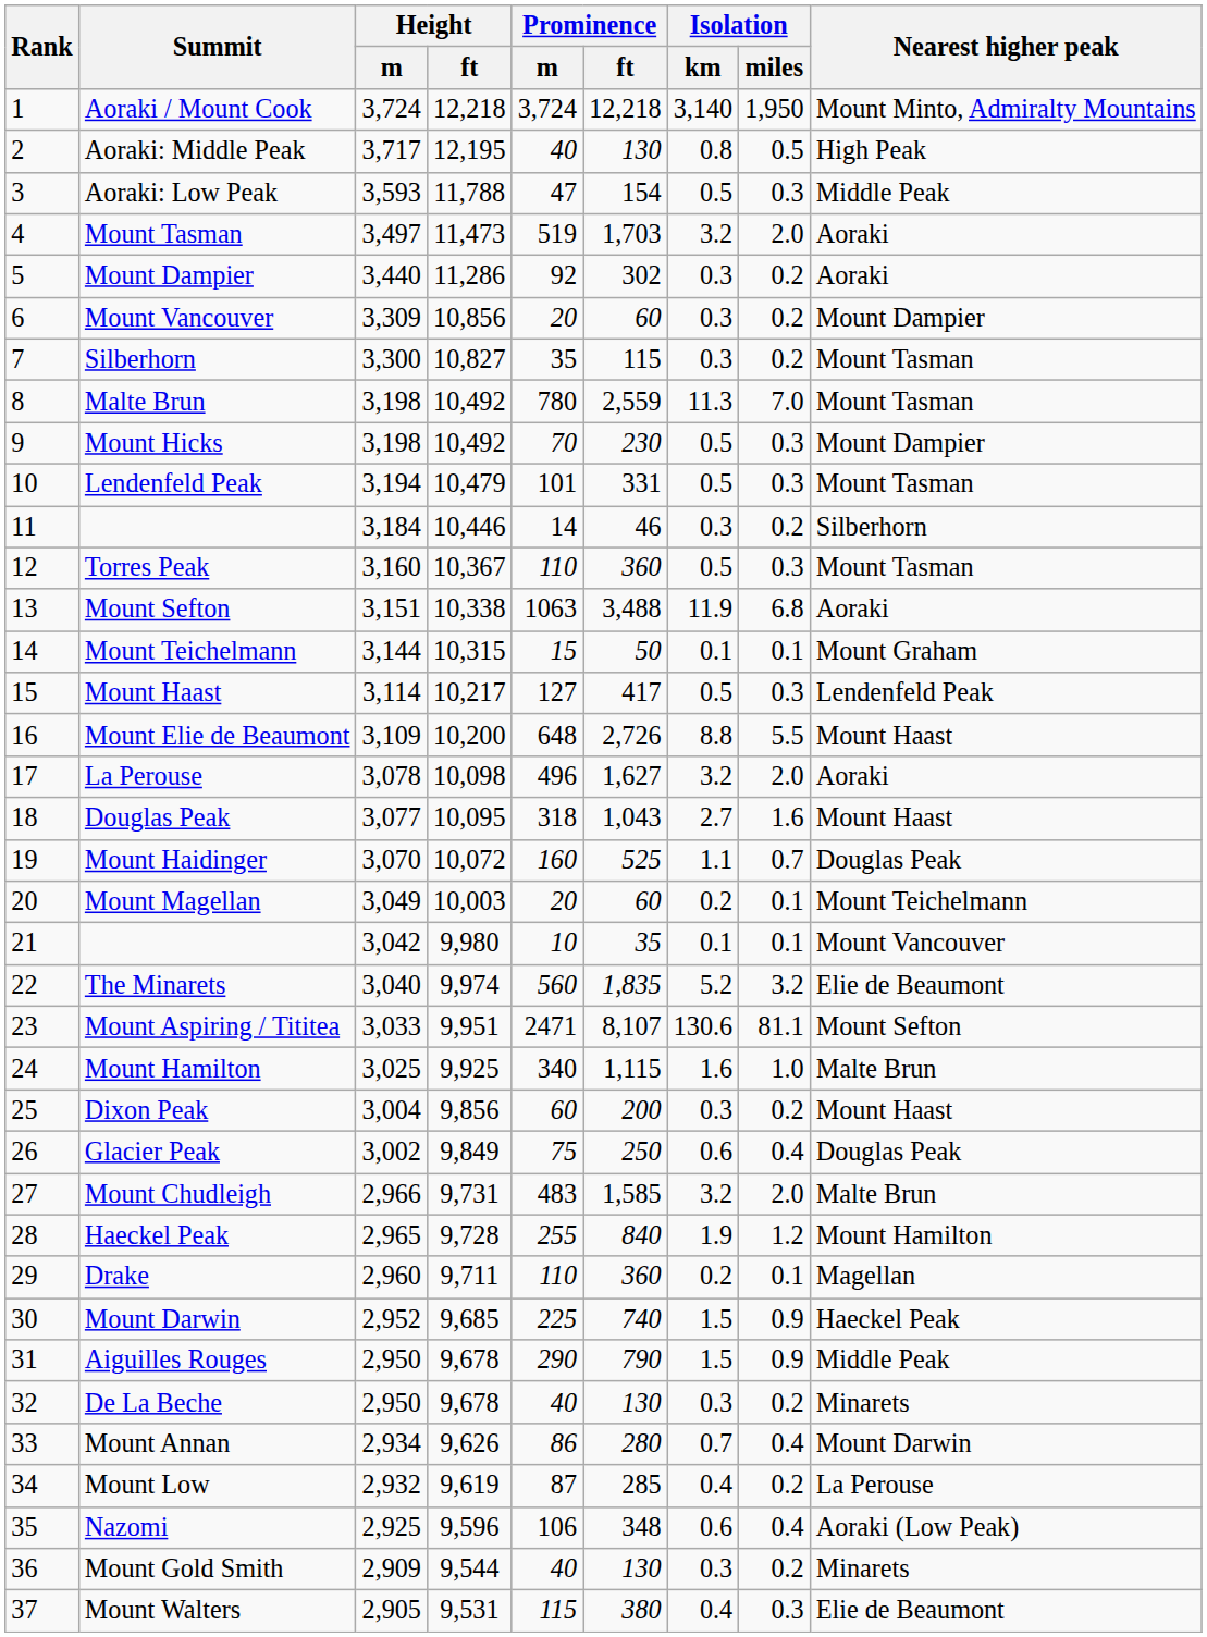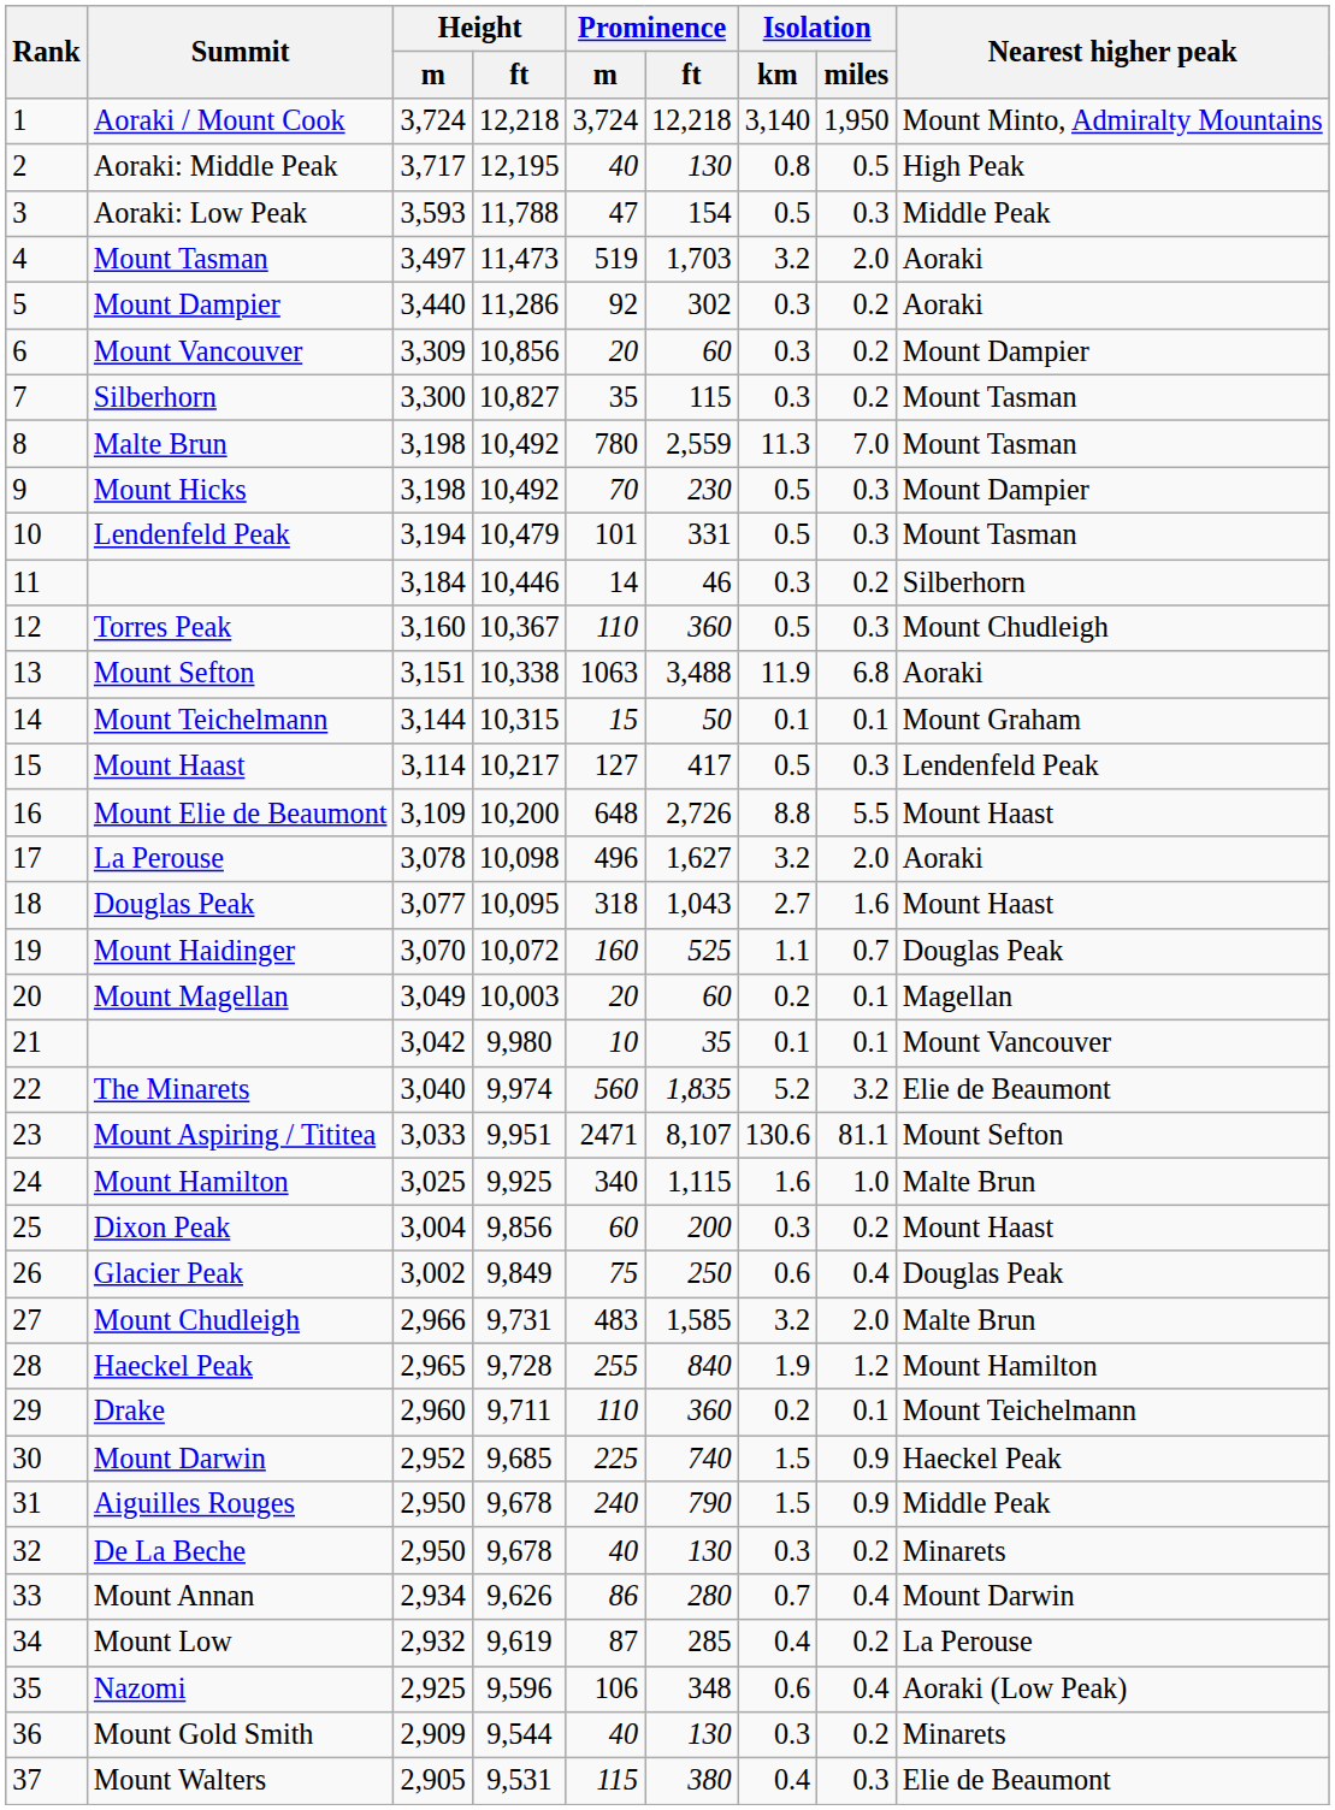 <table class="wikitable sortable">
 <tr>
 <th rowspan="2">Rank</th>
 <th rowspan="2">Summit</th>
 <th colspan="2">Height</th>
 <th colspan="2"><a href='#'>Prominence</a></th>
 <th colspan="2"><a href='#'>Isolation</a></th>
 <th rowspan="2">Nearest higher peak</th>
 </tr>
 <tr>
 <th>m</th>
 <th>ft</th>
 <th>m</th>
 <th>ft</th>
 <th>km</th>
 <th>miles</th>
 </tr>
 <tr>
 <td>1</td>
 <td><a href='#'>Aoraki / Mount Cook</a></td>
 <td align=center>3,724</td>
 <td align=center>12,218</td>
 <td align=right>3,724</td>
 <td align=right>12,218</td>
 <td align=right>3,140</td>
 <td align=right>1,950</td>
 <td>Mount Minto, <a href='#'>Admiralty Mountains</a></td>
 </tr>
 <tr>
 <td>2</td>
 <td>Aoraki: Middle Peak</td>
 <td align=center>3,717</td>
 <td align=center>12,195</td>
 <td align=right><em>40</em></td>
 <td align=right><em>130</em></td>
 <td align=right>0.8</td>
 <td align=right>0.5</td>
 <td>High Peak</td>
 </tr>
 <tr>
 <td>3</td>
 <td>Aoraki: Low Peak</td>
 <td align=center>3,593</td>
 <td align=center>11,788</td>
 <td align=right>47</td>
 <td align=right>154</td>
 <td align=right>0.5</td>
 <td align=right>0.3</td>
 <td>Middle Peak</td>
 </tr>
 <tr>
 <td>4</td>
 <td><a href='#'>Mount Tasman</a></td>
 <td align=center>3,497</td>
 <td align=center>11,473</td>
 <td align=right>519</td>
 <td align=right>1,703</td>
 <td align=right>3.2</td>
 <td align=right>2.0</td>
 <td>Aoraki</td>
 </tr>
 <tr>
 <td>5</td>
 <td><a href='#'>Mount Dampier</a></td>
 <td align=center>3,440</td>
 <td align=center>11,286</td>
 <td align=right>92</td>
 <td align=right>302</td>
 <td align=right>0.3</td>
 <td align=right>0.2</td>
 <td>Aoraki</td>
 </tr>
 <tr>
 <td>6</td>
 <td><a href='#'>Mount Vancouver</a></td>
 <td align=center>3,309</td>
 <td align=center>10,856</td>
 <td align=right><em>20</em></td>
 <td align=right><em>60</em></td>
 <td align=right>0.3</td>
 <td align=right>0.2</td>
 <td>Mount Dampier</td>
 </tr>
 <tr>
 <td>7</td>
 <td><a href='#'>Silberhorn</a></td>
 <td align=center>3,300</td>
 <td align=center>10,827</td>
 <td align=right>35</td>
 <td align=right>115</td>
 <td align=right>0.3</td>
 <td align=right>0.2</td>
 <td>Mount Tasman</td>
 </tr>
 <tr>
 <td>8</td>
 <td><a href='#'>Malte Brun</a></td>
 <td align=center>3,198</td>
 <td align=center>10,492</td>
 <td align=right>780</td>
 <td align=right>2,559</td>
 <td align=right>11.3</td>
 <td align=right>7.0</td>
 <td>Mount Tasman</td>
 </tr>
 <tr>
 <td>9</td>
 <td><a href='#'>Mount Hicks</a></td>
 <td align=center>3,198</td>
 <td align=center>10,492</td>
 <td align=right><em>70</em></td>
 <td align=right><em>230</em></td>
 <td align=right>0.5</td>
 <td align=right>0.3</td>
 <td>Mount Dampier</td>
 </tr>
 <tr>
 <td>10</td>
 <td><a href='#'>Lendenfeld Peak</a></td>
 <td align=center>3,194</td>
 <td align=center>10,479</td>
 <td align=right>101</td>
 <td align=right>331</td>
 <td align=right>0.5</td>
 <td align=right>0.3</td>
 <td>Mount Tasman</td>
 </tr>
 <tr>
 <td>11</td>
 <td></td>
 <td align=center>3,184</td>
 <td align=center>10,446</td>
 <td align=right>14</td>
 <td align=right>46</td>
 <td align=right>0.3</td>
 <td align=right>0.2</td>
 <td>Silberhorn</td>
 </tr>
 <tr>
 <td>12</td>
 <td><a href='#'>Torres Peak</a></td>
 <td align=center>3,160</td>
 <td align=center>10,367</td>
 <td align=right><em>110</em></td>
 <td align=right><em>360</em></td>
 <td align=right>0.5</td>
 <td align=right>0.3</td>
-<td>Mount Tasman</td>
+<td>Mount Chudleigh</td>
 </tr>
 <tr>
 <td>13</td>
 <td><a href='#'>Mount Sefton</a></td>
 <td align=center>3,151</td>
 <td align=center>10,338</td>
 <td align=right>1063</td>
 <td align=right>3,488</td>
 <td align=right>11.9</td>
 <td align=right>6.8</td>
 <td>Aoraki</td>
 </tr>
 <tr>
 <td>14</td>
 <td><a href='#'>Mount Teichelmann</a></td>
 <td align=center>3,144</td>
 <td align=center>10,315</td>
 <td align=right><em>15</em></td>
 <td align=right><em>50</em></td>
 <td align=right>0.1</td>
 <td align=right>0.1</td>
 <td>Mount Graham</td>
 </tr>
 <tr>
 <td>15</td>
 <td><a href='#'>Mount Haast</a></td>
 <td align=center>3,114</td>
 <td align=center>10,217</td>
 <td align=right>127</td>
 <td align=right>417</td>
 <td align=right>0.5</td>
 <td align=right>0.3</td>
 <td>Lendenfeld Peak</td>
 </tr>
 <tr>
 <td>16</td>
 <td><a href='#'>Mount Elie de Beaumont</a></td>
 <td align=center>3,109</td>
 <td align=center>10,200</td>
 <td align=right>648</td>
 <td align=right>2,726</td>
 <td align=right>8.8</td>
 <td align=right>5.5</td>
 <td>Mount Haast</td>
 </tr>
 <tr>
 <td>17</td>
 <td><a href='#'>La Perouse</a></td>
 <td align=center>3,078</td>
 <td align=center>10,098</td>
 <td align=right>496</td>
 <td align=right>1,627</td>
 <td align=right>3.2</td>
 <td align=right>2.0</td>
 <td>Aoraki</td>
 </tr>
 <tr>
 <td>18</td>
 <td><a href='#'>Douglas Peak</a></td>
 <td align=center>3,077</td>
 <td align=center>10,095</td>
 <td align=right>318</td>
 <td align=right>1,043</td>
 <td align=right>2.7</td>
 <td align=right>1.6</td>
 <td>Mount Haast</td>
 </tr>
 <tr>
 <td>19</td>
 <td><a href='#'>Mount Haidinger</a></td>
 <td align=center>3,070</td>
 <td align=center>10,072</td>
 <td align=right><em>160</em></td>
 <td align=right><em>525</em></td>
 <td align=right>1.1</td>
 <td align=right>0.7</td>
 <td>Douglas Peak</td>
 </tr>
 <tr>
 <td>20</td>
 <td><a href='#'>Mount Magellan</a></td>
 <td align=center>3,049</td>
 <td align=center>10,003</td>
 <td align=right><em>20</em></td>
 <td align=right><em>60</em></td>
 <td align=right>0.2</td>
 <td align=right>0.1</td>
-<td>Mount Teichelmann</td>
+<td>Magellan</td>
 </tr>
 <tr>
 <td>21</td>
 <td></td>
 <td align=center>3,042</td>
 <td align=center>9,980</td>
 <td align=right><em>10</em></td>
 <td align=right><em>35</em></td>
 <td align=right>0.1</td>
 <td align=right>0.1</td>
 <td>Mount Vancouver</td>
 </tr>
 <tr>
 <td>22</td>
 <td><a href='#'>The Minarets</a></td>
 <td align=center>3,040</td>
 <td align=center>9,974</td>
 <td align=right><em>560</em></td>
 <td align=right><em>1,835</em></td>
 <td align=right>5.2</td>
 <td align=right>3.2</td>
 <td>Elie de Beaumont</td>
 </tr>
 <tr>
 <td>23</td>
 <td><a href='#'>Mount Aspiring / Tititea</a></td>
 <td align=center>3,033</td>
 <td align=center>9,951</td>
 <td align=right>2471</td>
 <td align=right>8,107</td>
 <td align=right>130.6</td>
 <td align=right>81.1</td>
 <td>Mount Sefton</td>
 </tr>
 <tr>
 <td>24</td>
 <td><a href='#'>Mount Hamilton</a></td>
 <td align=center>3,025</td>
 <td align=center>9,925</td>
 <td align=right>340</td>
 <td align=right>1,115</td>
 <td align=right>1.6</td>
 <td align=right>1.0</td>
 <td>Malte Brun</td>
 </tr>
 <tr>
 <td>25</td>
 <td><a href='#'>Dixon Peak</a></td>
 <td align=center>3,004</td>
 <td align=center>9,856</td>
 <td align=right><em>60</em></td>
 <td align=right><em>200</em></td>
 <td align=right>0.3</td>
 <td align=right>0.2</td>
 <td>Mount Haast</td>
 </tr>
 <tr>
 <td>26</td>
 <td><a href='#'>Glacier Peak</a></td>
 <td align=center>3,002</td>
 <td align=center>9,849</td>
 <td align=right><em>75</em></td>
 <td align=right><em>250</em></td>
 <td align=right>0.6</td>
 <td align=right>0.4</td>
 <td>Douglas Peak</td>
 </tr>
 <tr>
 <td>27</td>
 <td><a href='#'>Mount Chudleigh</a></td>
 <td align=center>2,966</td>
 <td align=center>9,731</td>
 <td align=right>483</td>
 <td align=right>1,585</td>
 <td align=right>3.2</td>
 <td align=right>2.0</td>
 <td>Malte Brun</td>
 </tr>
 <tr>
 <td>28</td>
 <td><a href='#'>Haeckel Peak</a></td>
 <td align=center>2,965</td>
 <td align=center>9,728</td>
 <td align=right><em>255</em></td>
 <td align=right><em>840</em></td>
 <td align=right>1.9</td>
 <td align=right>1.2</td>
 <td>Mount Hamilton</td>
 </tr>
 <tr>
 <td>29</td>
 <td><a href='#'>Drake</a></td>
 <td align=center>2,960</td>
 <td align=center>9,711</td>
 <td align=right><em>110</em></td>
 <td align=right><em>360</em></td>
 <td align=right>0.2</td>
 <td align=right>0.1</td>
-<td>Magellan</td>
+<td>Mount Teichelmann</td>
 </tr>
 <tr>
 <td>30</td>
 <td><a href='#'>Mount Darwin</a></td>
 <td align=center>2,952</td>
 <td align=center>9,685</td>
 <td align=right><em>225</em></td>
 <td align=right><em>740</em></td>
 <td align=right>1.5</td>
 <td align=right>0.9</td>
 <td>Haeckel Peak</td>
 </tr>
 <tr>
 <td>31</td>
 <td><a href='#'>Aiguilles Rouges</a></td>
 <td align=center>2,950</td>
 <td align=center>9,678</td>
-<td align=right><em>290</em></td>
+<td align=right><em>240</em></td>
 <td align=right><em>790</em></td>
 <td align=right>1.5</td>
 <td align=right>0.9</td>
 <td>Middle Peak</td>
 </tr>
 <tr>
 <td>32</td>
 <td><a href='#'>De La Beche</a></td>
 <td align=center>2,950</td>
 <td align=center>9,678</td>
 <td align=right><em>40</em></td>
 <td align=right><em>130</em></td>
 <td align=right>0.3</td>
 <td align=right>0.2</td>
 <td>Minarets</td>
 </tr>
 <tr>
 <td>33</td>
 <td>Mount Annan</td>
 <td align=center>2,934</td>
 <td align=center>9,626</td>
 <td align=right><em>86</em></td>
 <td align=right><em>280</em></td>
 <td align=right>0.7</td>
 <td align=right>0.4</td>
 <td>Mount Darwin</td>
 </tr>
 <tr>
 <td>34</td>
 <td>Mount Low</td>
 <td align=center>2,932</td>
 <td align=center>9,619</td>
 <td align=right>87</td>
 <td align=right>285</td>
 <td align=right>0.4</td>
 <td align=right>0.2</td>
 <td>La Perouse</td>
 </tr>
 <tr>
 <td>35</td>
 <td><a href='#'>Nazomi</a></td>
 <td align=center>2,925</td>
 <td align=center>9,596</td>
 <td align=right>106</td>
 <td align=right>348</td>
 <td align=right>0.6</td>
 <td align=right>0.4</td>
 <td>Aoraki (Low Peak)</td>
 </tr>
 <tr>
 <td>36</td>
 <td>Mount Gold Smith</td>
 <td align=center>2,909</td>
 <td align=center>9,544</td>
 <td align=right><em>40</em></td>
 <td align=right><em>130</em></td>
 <td align=right>0.3</td>
 <td align=right>0.2</td>
 <td>Minarets</td>
 </tr>
 <tr>
 <td>37</td>
 <td>Mount Walters</td>
 <td align=center>2,905</td>
 <td align=center>9,531</td>
 <td align=right><em>115</em></td>
 <td align=right><em>380</em></td>
 <td align=right>0.4</td>
 <td align=right>0.3</td>
 <td>Elie de Beaumont</td>
 </tr>
 </table>
